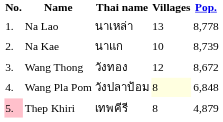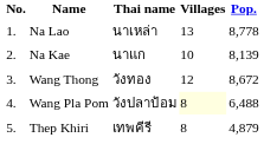 <table>
 <tr>
 <th>No.</th>
 <th>Name</th>
 <th>Thai name</th>
 <th>Villages</th>
 <th><a href='#'>Pop.</a></th>
 </tr>
 <tr>
 <td>1.</td>
 <td>Na Lao</td>
 <td>นาเหล่า</td>
 <td>13</td>
 <td>8,778</td>
 <td></td>
 </tr>
 <tr>
 <td>2.</td>
 <td>Na Kae</td>
 <td>นาแก</td>
 <td>10</td>
-<td>8,739</td>
+<td>8,139</td>
 <td></td>
 </tr>
 <tr>
 <td>3.</td>
 <td>Wang Thong</td>
 <td>วังทอง</td>
 <td>12</td>
 <td>8,672</td>
 <td></td>
 </tr>
 <tr>
 <td>4.</td>
 <td>Wang Pla Pom</td>
 <td>วังปลาป้อม</td>
 <td style="background: lightyellow;">8</td>
-<td>6,848</td>
+<td>6,488</td>
 <td></td>
 </tr>
 <tr>
-<td style="background: pink;">5.</td>
+<td>5.</td>
 <td>Thep Khiri</td>
 <td>เทพคีรี</td>
 <td>8</td>
 <td>4,879</td>
 <td></td>
 </tr>
 </table>
